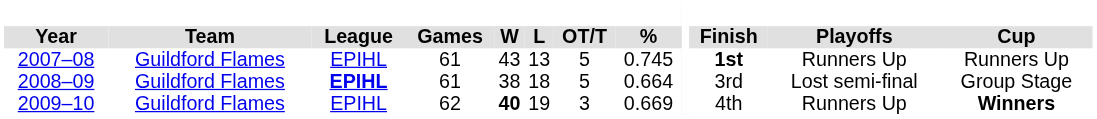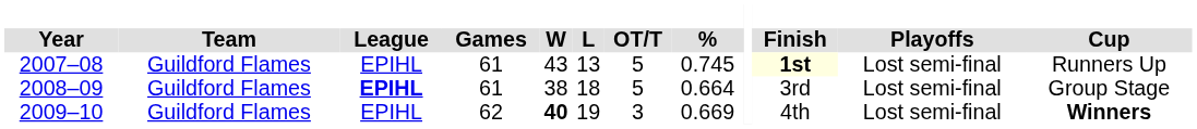 <table BORDER="0" CELLPADDING="0" CELLSPACING="0" width="70%">
 <tr bgcolor="#e0e0e0">
 <th colspan="8" bgcolor="#ffffff"> </th>
 <th rowspan="99" bgcolor="#ffffff"> </th>
 </tr>
 <tr bgcolor="#e0e0e0">
 <th>Year</th>
 <th>Team</th>
 <th>League</th>
 <th>Games</th>
 <th>W</th>
 <th>L</th>
 <th>OT/T</th>
 <th>%</th>
 <th>Finish</th>
 <th>Playoffs</th>
 <th>Cup</th>
 </tr>
 <tr ALIGN="center">
 <td><a href='#'>2007–08</a></td>
 <td><a href='#'>Guildford Flames</a></td>
 <td><a href='#'>EPIHL</a></td>
 <td>61</td>
 <td>43</td>
 <td>13</td>
 <td>5</td>
 <td>0.745</td>
-<td><strong>1st</strong></td>
-<td>Runners Up</td>
+<td style="background: lightyellow;"><strong>1st</strong></td>
+<td>Lost semi-final</td>
 <td>Runners Up</td>
 </tr>
 <tr ALIGN="center">
 <td><a href='#'>2008–09</a></td>
 <td><a href='#'>Guildford Flames</a></td>
 <td><strong><a href='#'>EPIHL</a></strong></td>
 <td>61</td>
 <td>38</td>
 <td>18</td>
 <td>5</td>
 <td>0.664</td>
 <td>3rd</td>
 <td>Lost semi-final</td>
 <td>Group Stage</td>
 </tr>
 <tr ALIGN="center">
 <td><a href='#'>2009–10</a></td>
 <td><a href='#'>Guildford Flames</a></td>
 <td><a href='#'>EPIHL</a></td>
 <td>62</td>
 <td><strong>40</strong></td>
 <td>19</td>
 <td>3</td>
 <td>0.669</td>
 <td>4th</td>
-<td>Runners Up</td>
+<td>Lost semi-final</td>
 <td><strong>Winners</strong></td>
 </tr>
 </table>
